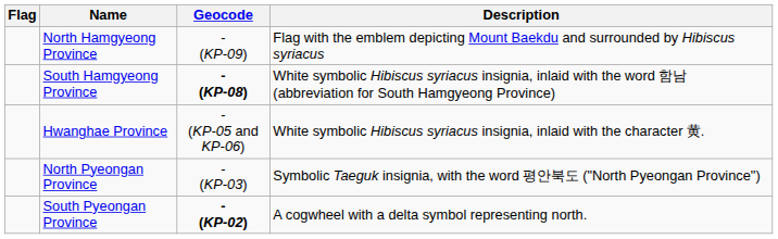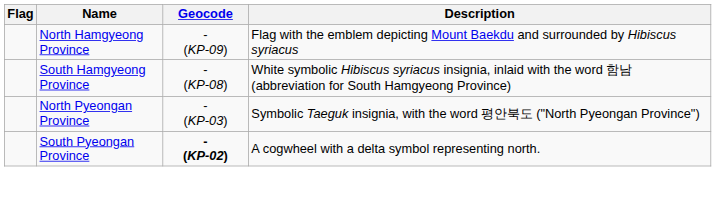 <table class="wikitable sortable" style="width:100%;">
 <tr>
 <th>Flag</th>
 <th style="width:150px">Name</th>
 <th style="width:100px"><a href='#'>Geocode</a></th>
 <th style="min-width:250px">Description</th>
 </tr>
 <tr>
 <td></td>
 <td><a href='#'>North Hamgyeong Province</a></td>
 <td style="text-align:center">-<br>(<em>KP-09</em>)</td>
 <td>Flag with the emblem depicting <a href='#'>Mount Baekdu</a> and surrounded by <em>Hibiscus syriacus</em></td>
 </tr>
 <tr>
 <td></td>
 <td><a href='#'>South Hamgyeong Province</a></td>
-<td style="text-align:center"><strong>-<br>(<em>KP-08</em>)</strong></td>
+<td style="text-align:center">-<br>(<em>KP-08</em>)</td>
 <td>White symbolic <em>Hibiscus syriacus</em> insignia, inlaid with the word 함남 (abbreviation for South Hamgyeong Province)</td>
-</tr>
-<tr>
-<td></td>
-<td><a href='#'>Hwanghae Province</a></td>
-<td style="text-align:center">-<br>(<em>KP-05</em> and <em>KP-06</em>)</td>
-<td>White symbolic <em>Hibiscus syriacus</em> insignia, inlaid with the character 黄.</td>
 </tr>
 <tr>
 <td></td>
 <td><a href='#'>North Pyeongan Province</a></td>
 <td style="text-align:center">-<br>(<em>KP-03</em>)</td>
 <td>Symbolic <em>Taeguk</em> insignia, with the word 평안북도 ("North Pyeongan Province")</td>
 </tr>
 <tr>
 <td></td>
 <td><a href='#'>South Pyeongan Province</a></td>
 <td style="text-align:center"><strong>-<br>(<em>KP-02</em>)</strong></td>
 <td>A cogwheel with a delta symbol representing north.</td>
 </tr>
 </table>
